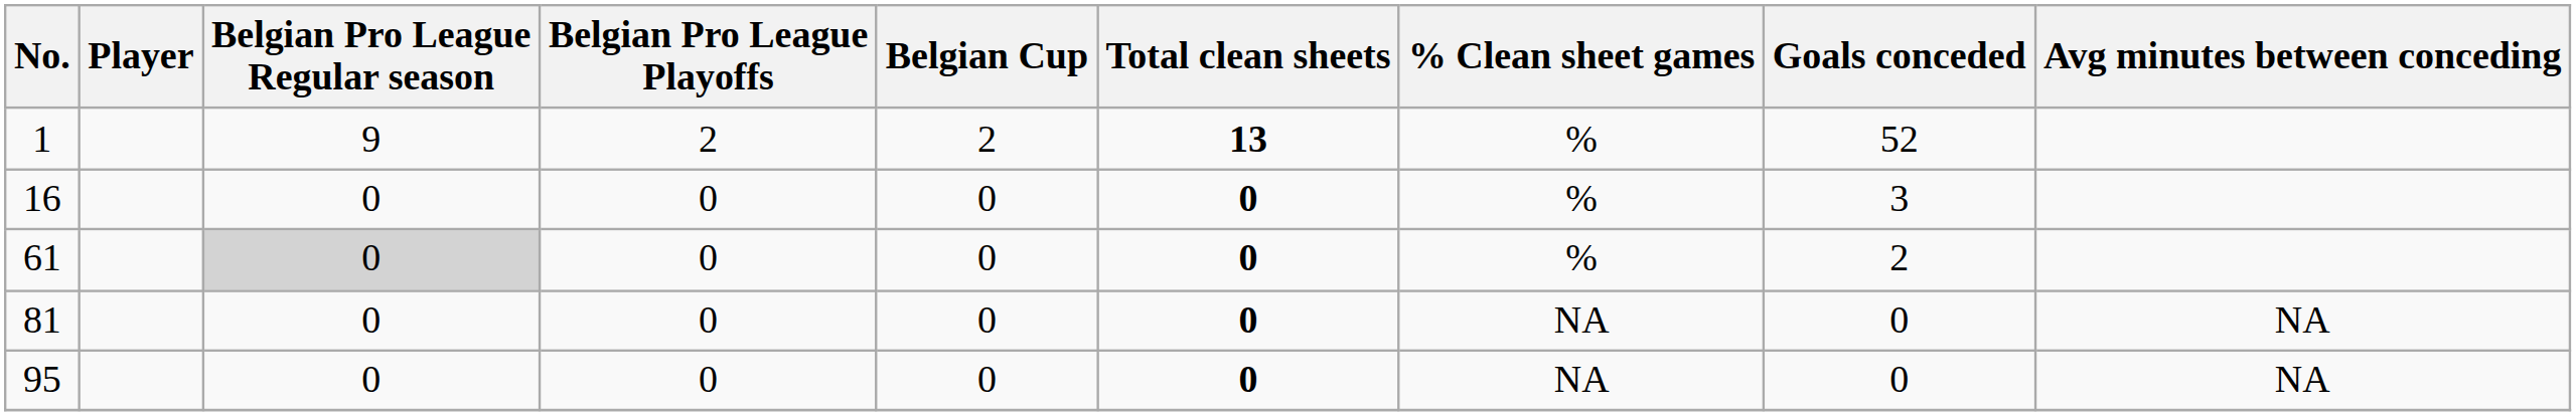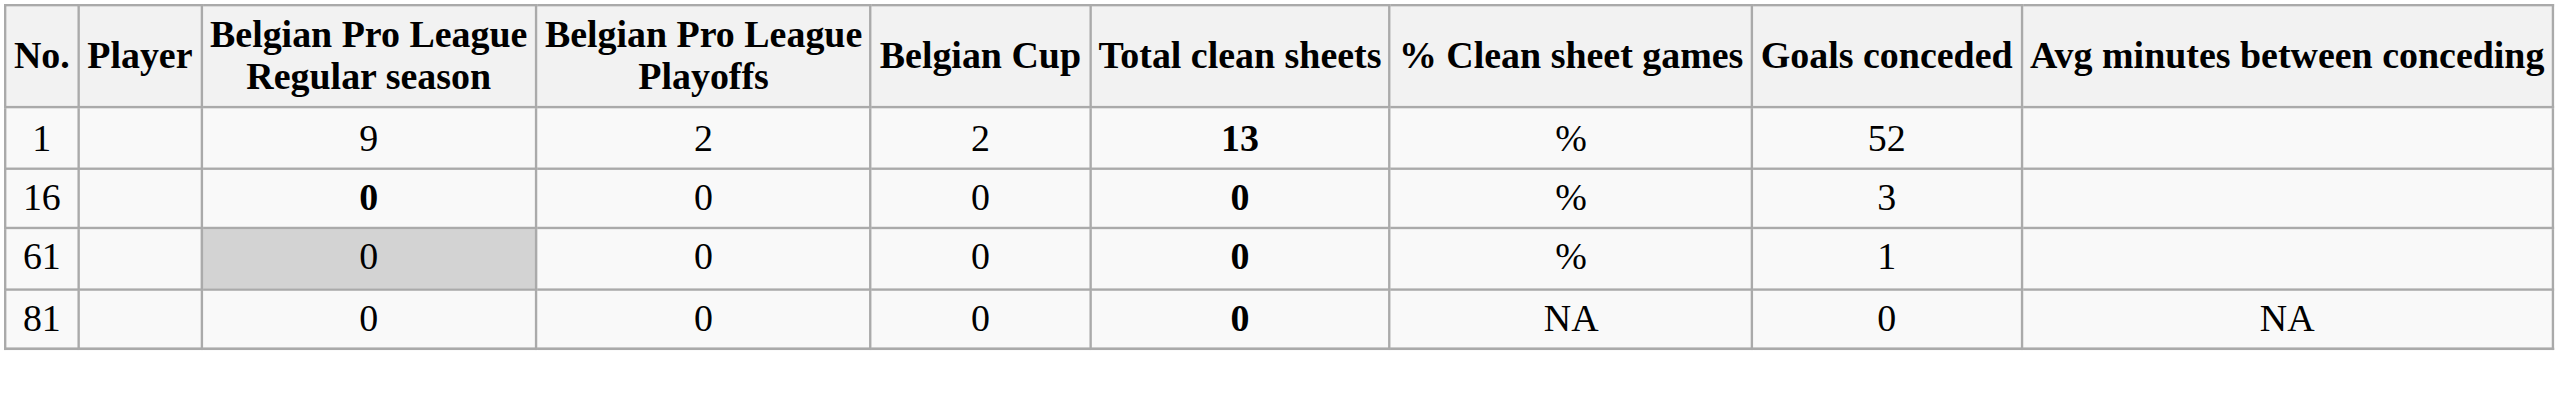 <table class="wikitable sortable alternance"  style="text-align:center">
 <tr>
 <th><strong>No.</strong></th>
 <th><strong>Player</strong></th>
 <th>Belgian Pro League<br>Regular season</th>
 <th>Belgian Pro League<br>Playoffs</th>
 <th>Belgian Cup</th>
 <th>Total clean sheets</th>
 <th>% Clean sheet games</th>
 <th>Goals conceded</th>
 <th>Avg minutes between conceding</th>
 </tr>
 <tr>
 <td>1</td>
 <td align=left> </td>
 <td>9</td>
 <td>2</td>
 <td>2</td>
 <td><strong>13</strong></td>
 <td> %</td>
 <td>52</td>
 <td></td>
 </tr>
 <tr>
 <td>16</td>
 <td align=left> </td>
-<td>0</td>
+<td><strong>0</strong></td>
 <td>0</td>
 <td>0</td>
 <td><strong>0</strong></td>
 <td> %</td>
 <td>3</td>
 <td></td>
 </tr>
 <tr>
 <td>61</td>
 <td align=left> </td>
 <td style="background: lightgrey;">0</td>
 <td>0</td>
 <td>0</td>
 <td><strong>0</strong></td>
 <td> %</td>
-<td>2</td>
+<td>1</td>
 <td></td>
 </tr>
 <tr>
 <td>81</td>
 <td align=left> </td>
 <td>0</td>
 <td>0</td>
 <td>0</td>
 <td><strong>0</strong></td>
 <td>NA</td>
 <td>0</td>
 <td>NA</td>
 </tr>
 <tr>
-<td>95</td>
-<td align=left> </td>
-<td>0</td>
-<td>0</td>
-<td>0</td>
-<td><strong>0</strong></td>
-<td>NA</td>
-<td>0</td>
-<td>NA</td>
-</tr>
-<tr>
 </tr>
 </table>
